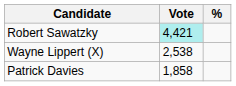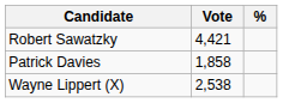 <table class="wikitable">
 <tr>
 <th bgcolor="#DDDDFF" width="200px">Candidate</th>
 <th bgcolor="#DDDDFF" width="50px">Vote</th>
 <th bgcolor="#DDDDFF" width="30px">%</th>
 </tr>
 <tr>
 <td>Robert Sawatzky</td>
-<td style="background: paleturquoise;">4,421</td>
+<td>4,421</td>
+<td></td>
+</tr>
+<tr>
+<td>Patrick Davies</td>
+<td>1,858</td>
 <td></td>
 </tr>
 <tr>
 <td>Wayne Lippert (X)</td>
 <td>2,538</td>
 <td></td>
 </tr>
-<tr>
-<td>Patrick Davies</td>
-<td>1,858</td>
-<td></td>
-</tr>
 </table>
